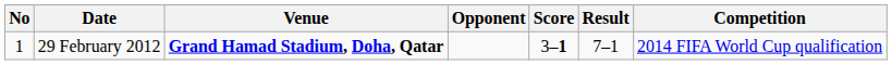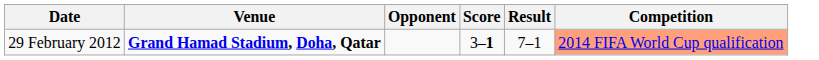 <table class="wikitable">
 <tr>
-<th>No</th>
 <th>Date</th>
 <th>Venue</th>
 <th>Opponent</th>
 <th>Score</th>
 <th>Result</th>
 <th>Competition</th>
 </tr>
 <tr>
-<td align=center>1</td>
 <td>29 February 2012</td>
 <td><strong><a href='#'>Grand Hamad Stadium</a>, <a href='#'>Doha</a>, Qatar</strong></td>
 <td></td>
 <td align=center>3–<strong>1</strong></td>
 <td align=center>7–1</td>
-<td><a href='#'>2014 FIFA World Cup qualification</a></td>
+<td style="background: lightsalmon;"><a href='#'>2014 FIFA World Cup qualification</a></td>
 </tr>
 </table>
